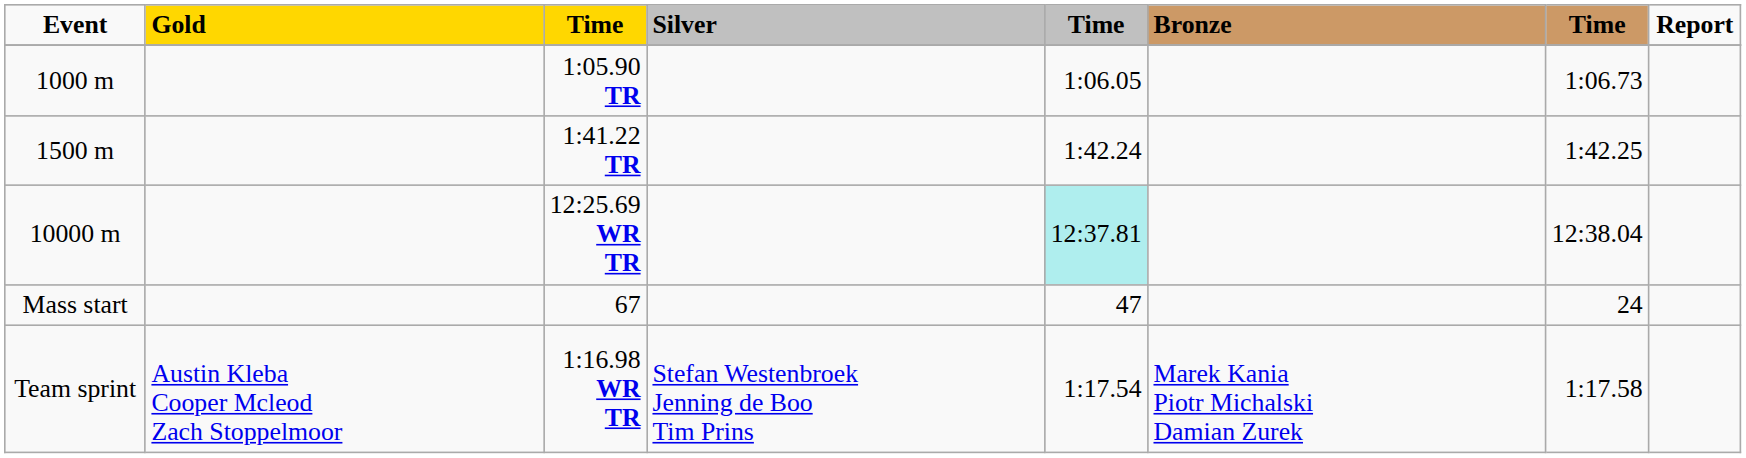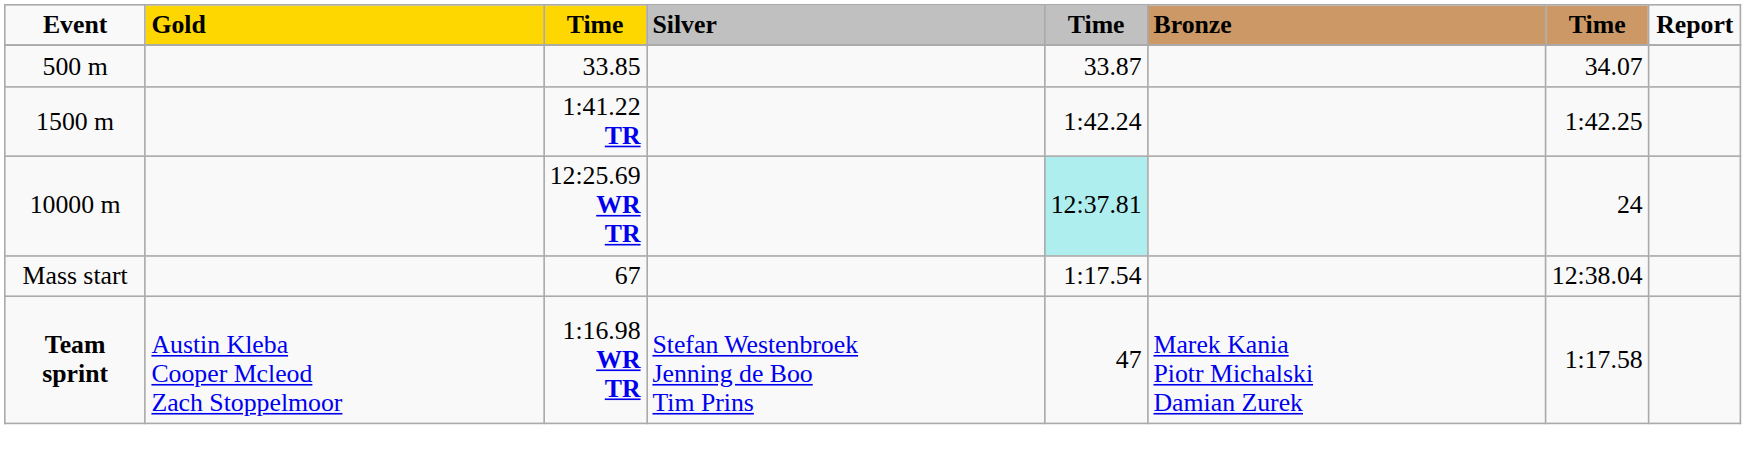 <table class="wikitable">
 <tr>
 <td width="80" align="center"><strong>Event</strong></td>
 <td width="240" bgcolor="gold"><strong>Gold</strong></td>
 <td width="50" bgcolor="gold" align="center"><strong>Time</strong></td>
 <td width="240" bgcolor="silver"><strong>Silver</strong></td>
 <td width="50" bgcolor="silver" align="center"><strong>Time</strong></td>
 <td width="240" bgcolor="#CC9966"><strong>Bronze</strong></td>
 <td width="50" bgcolor="#CC9966" align="center"><strong>Time</strong></td>
 <td width="50" align="center"><strong>Report</strong></td>
 </tr>
 <tr bgcolor="#cccccc">
 </tr>
 <tr>
-<td align="center">1000 m</td>
+<td align="center">500 m</td>
 <td></td>
-<td align="right">1:05.90<br><strong><a href='#'>TR</a></strong></td>
+<td align="right">33.85</td>
 <td></td>
-<td align="right">1:06.05</td>
+<td align="right">33.87</td>
 <td></td>
-<td align="right">1:06.73</td>
+<td align="right">34.07</td>
 <td align="center"></td>
 </tr>
 <tr>
 <td align="center">1500 m</td>
 <td></td>
 <td align="right">1:41.22<br><strong><a href='#'>TR</a></strong></td>
 <td></td>
 <td align="right">1:42.24</td>
 <td></td>
 <td align="right">1:42.25</td>
 <td align="center"></td>
 </tr>
 <tr>
 <td align="center">10000 m</td>
 <td></td>
 <td align="right">12:25.69<br><strong><a href='#'>WR</a></strong><br><strong><a href='#'>TR</a></strong></td>
 <td></td>
 <td align="right" style="background: paleturquoise;">12:37.81</td>
 <td></td>
-<td align="right">12:38.04</td>
+<td align="right">24</td>
 <td align="center"></td>
 </tr>
 <tr>
 <td align="center">Mass start</td>
 <td></td>
 <td align="right">67</td>
 <td></td>
-<td align="right">47</td>
+<td align="right">1:17.54</td>
 <td></td>
-<td align="right">24</td>
+<td align="right">12:38.04</td>
 <td align="center"></td>
 </tr>
 <tr>
-<td align="center">Team sprint</td>
+<td align="center"><strong>Team sprint</strong></td>
 <td><br><a href='#'>Austin Kleba</a><br><a href='#'>Cooper Mcleod</a><br><a href='#'>Zach Stoppelmoor</a></td>
 <td align="right">1:16.98<br><strong><a href='#'>WR</a></strong><br><strong><a href='#'>TR</a></strong></td>
 <td><br><a href='#'>Stefan Westenbroek</a><br><a href='#'>Jenning de Boo</a><br><a href='#'>Tim Prins</a></td>
-<td align="right">1:17.54</td>
+<td align="right">47</td>
 <td><br><a href='#'>Marek Kania</a><br><a href='#'>Piotr Michalski</a><br><a href='#'>Damian Zurek</a></td>
 <td align="right">1:17.58</td>
 <td align="center"></td>
 </tr>
 </table>
